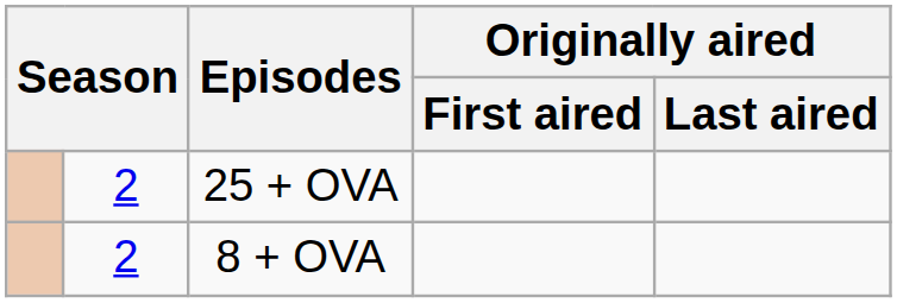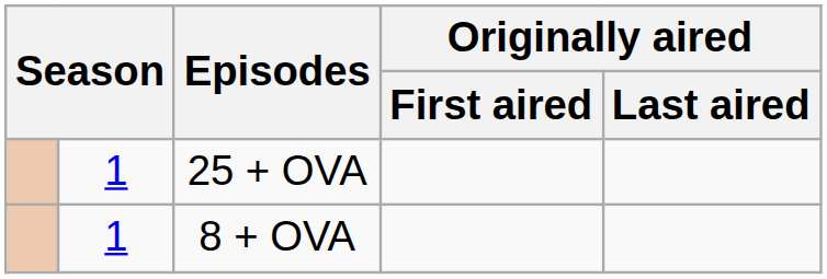 <table class="wikitable plainrowheaders" style="text-align:center;">
 <tr>
 <th colspan="2" rowspan="2">Season</th>
 <th rowspan="2">Episodes</th>
 <th colspan="2">Originally aired</th>
 </tr>
 <tr>
 <th>First aired</th>
 <th>Last aired</th>
 </tr>
 <tr>
 <td style="background: #EDC9AF;"></td>
-<td><a href='#'>2</a></td>
+<td><a href='#'>1</a></td>
 <td>25 + OVA</td>
 <td></td>
 <td></td>
 </tr>
 <tr>
 <td style="background: #EDC9AF;"></td>
-<td><a href='#'>2</a></td>
+<td><a href='#'>1</a></td>
 <td>8 + OVA</td>
 <td></td>
 <td></td>
 </tr>
 </table>
